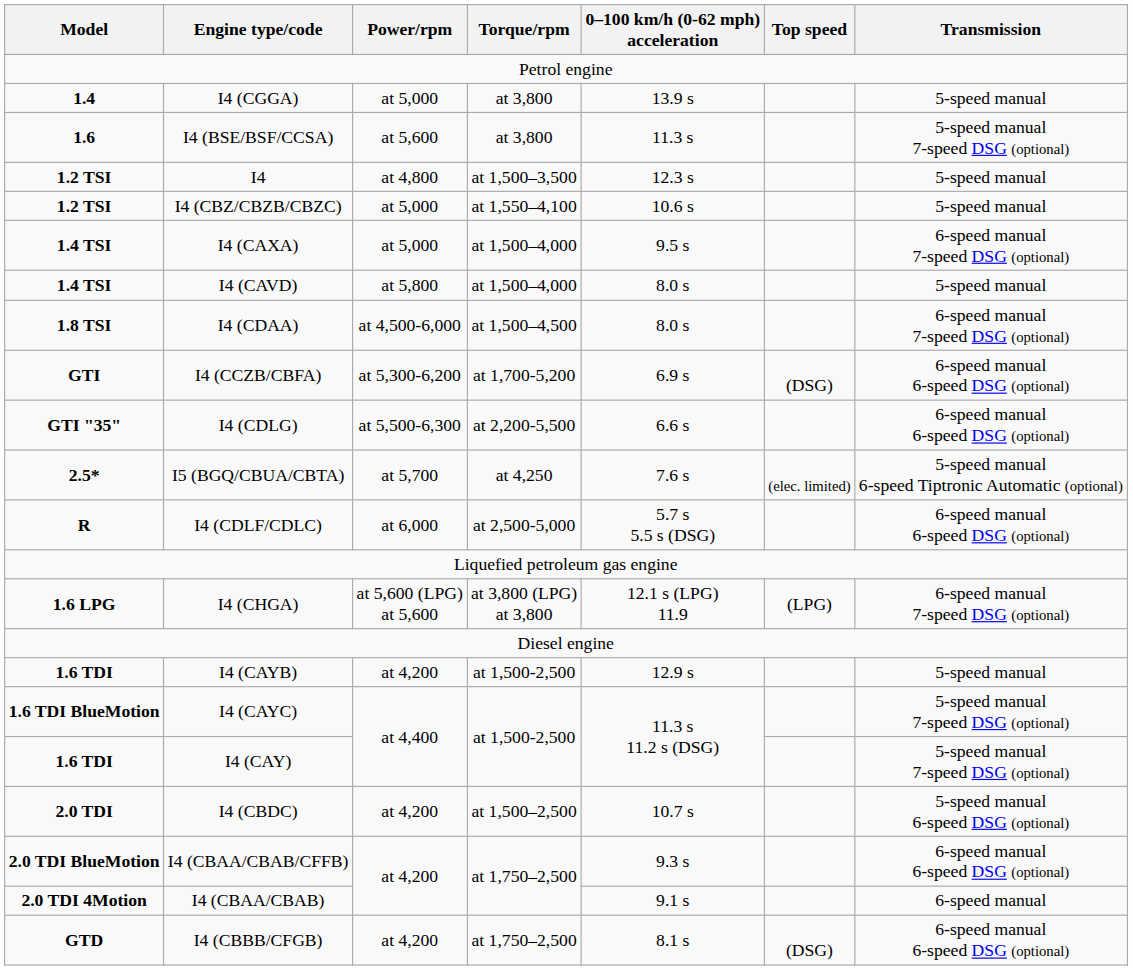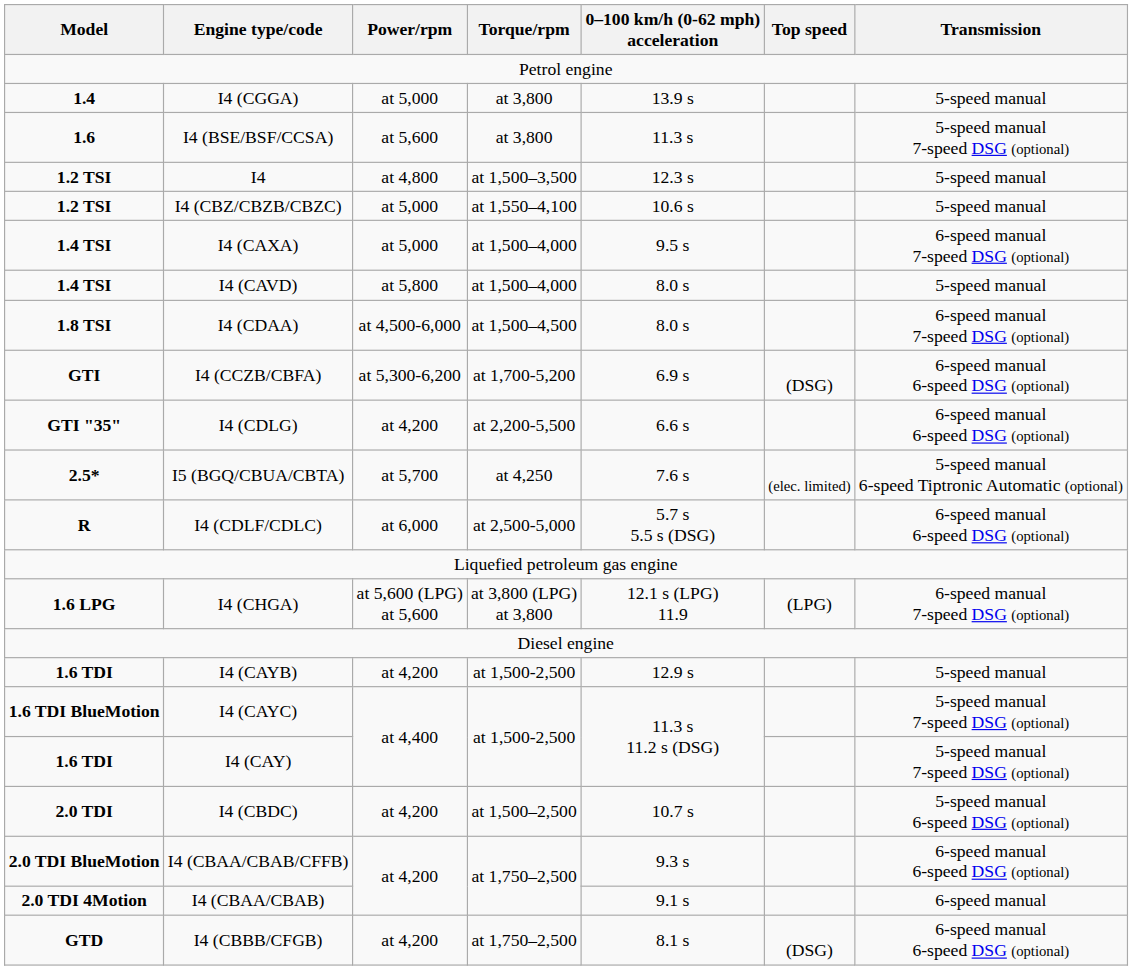 <table class="wikitable" style="text-align: center; font-size:95%;">
 <tr>
 <th>Model</th>
 <th>Engine type/code</th>
 <th>Power/rpm</th>
 <th>Torque/rpm</th>
 <th>0–100 km/h (0-62 mph)<br>acceleration</th>
 <th>Top speed</th>
 <th>Transmission</th>
 </tr>
 <tr>
 <td colspan="7">Petrol engine</td>
 </tr>
 <tr>
 <td><strong>1.4</strong></td>
 <td> I4 (CGGA)</td>
 <td> at 5,000</td>
 <td> at 3,800</td>
 <td>13.9 s</td>
 <td></td>
 <td>5-speed manual</td>
 </tr>
 <tr>
 <td><strong>1.6</strong></td>
 <td> I4 (BSE/BSF/CCSA)</td>
 <td> at 5,600</td>
 <td> at 3,800</td>
 <td>11.3 s</td>
 <td></td>
 <td>5-speed manual<br>7-speed <a href='#'>DSG</a> <small>(optional)</small></td>
 </tr>
 <tr>
 <td><strong>1.2 TSI</strong></td>
 <td> I4</td>
 <td> at 4,800</td>
 <td> at 1,500–3,500</td>
 <td>12.3 s</td>
 <td></td>
 <td>5-speed manual</td>
 </tr>
 <tr>
 <td><strong>1.2 TSI</strong></td>
 <td> I4 (CBZ/CBZB/CBZC)</td>
 <td> at 5,000</td>
 <td> at 1,550–4,100</td>
 <td>10.6 s</td>
 <td></td>
 <td>5-speed manual</td>
 </tr>
 <tr>
 <td><strong>1.4 TSI</strong></td>
 <td> I4 (CAXA)</td>
 <td> at 5,000</td>
 <td> at 1,500–4,000</td>
 <td>9.5 s</td>
 <td></td>
 <td>6-speed manual<br>7-speed <a href='#'>DSG</a> <small>(optional)</small></td>
 </tr>
 <tr>
 <td><strong>1.4 TSI</strong></td>
 <td> I4 (CAVD)</td>
 <td> at 5,800</td>
 <td> at 1,500–4,000</td>
 <td>8.0 s</td>
 <td></td>
 <td>5-speed manual</td>
 </tr>
 <tr>
 <td><strong>1.8 TSI</strong></td>
 <td> I4 (CDAA)</td>
 <td> at 4,500-6,000</td>
 <td> at 1,500–4,500</td>
 <td>8.0 s</td>
 <td></td>
 <td>6-speed manual<br>7-speed <a href='#'>DSG</a> <small>(optional)</small></td>
 </tr>
 <tr>
 <td><strong>GTI</strong></td>
 <td> I4 (CCZB/CBFA)</td>
 <td> at 5,300-6,200</td>
 <td> at 1,700-5,200</td>
 <td>6.9 s</td>
 <td><br> (DSG)</td>
 <td>6-speed manual<br>6-speed <a href='#'>DSG</a> <small>(optional)</small></td>
 </tr>
 <tr>
 <td><strong>GTI "35"</strong></td>
 <td> I4 (CDLG)</td>
-<td> at 5,500-6,300</td>
+<td> at 4,200</td>
 <td> at 2,200-5,500</td>
 <td>6.6 s</td>
 <td></td>
 <td>6-speed manual<br>6-speed <a href='#'>DSG</a> <small>(optional)</small></td>
 </tr>
 <tr>
 <td><strong>2.5*</strong></td>
 <td> I5 (BGQ/CBUA/CBTA)</td>
 <td> at 5,700</td>
 <td> at 4,250</td>
 <td>7.6 s</td>
 <td><br><small>(elec. limited)</small></td>
 <td>5-speed manual<br>6-speed Tiptronic Automatic <small>(optional)</small></td>
 </tr>
 <tr>
 <td><strong>R</strong></td>
 <td> I4 (CDLF/CDLC)</td>
 <td> at 6,000</td>
 <td> at 2,500-5,000</td>
 <td>5.7 s<br>5.5 s (DSG)</td>
 <td></td>
 <td>6-speed manual<br>6-speed <a href='#'>DSG</a> <small>(optional)</small></td>
 </tr>
 <tr>
 <td colspan="7">Liquefied petroleum gas engine</td>
 </tr>
 <tr>
 <td><strong>1.6 LPG</strong></td>
 <td> I4 (CHGA)</td>
 <td> at 5,600 (LPG)<br> at 5,600</td>
 <td> at 3,800 (LPG)<br> at 3,800</td>
 <td>12.1 s (LPG)<br>11.9</td>
 <td> (LPG)<br></td>
 <td>6-speed manual<br>7-speed <a href='#'>DSG</a> <small>(optional)</small></td>
 </tr>
 <tr>
 <td colspan="7">Diesel engine</td>
 </tr>
 <tr>
 <td><strong>1.6 TDI</strong></td>
 <td> I4 (CAYB)</td>
 <td> at 4,200</td>
 <td> at 1,500-2,500</td>
 <td>12.9 s</td>
 <td></td>
 <td>5-speed manual</td>
 </tr>
 <tr>
 <td><strong>1.6 TDI BlueMotion</strong></td>
 <td> I4 (CAYC)</td>
 <td rowspan="2"> at 4,400</td>
 <td rowspan="2"> at 1,500-2,500</td>
 <td rowspan="2">11.3 s<br>11.2 s (DSG)</td>
 <td></td>
 <td>5-speed manual<br>7-speed <a href='#'>DSG</a> <small>(optional)</small></td>
 </tr>
 <tr>
 <td><strong>1.6 TDI</strong></td>
 <td> I4 (CAY)</td>
 <td></td>
 <td>5-speed manual<br>7-speed <a href='#'>DSG</a> <small>(optional)</small></td>
 </tr>
 <tr>
 <td><strong>2.0 TDI</strong></td>
 <td> I4 (CBDC)</td>
 <td> at 4,200</td>
 <td> at 1,500–2,500</td>
 <td>10.7 s</td>
 <td></td>
 <td>5-speed manual<br>6-speed <a href='#'>DSG</a> <small>(optional)</small></td>
 </tr>
 <tr>
 <td><strong>2.0 TDI BlueMotion</strong></td>
 <td> I4 (CBAA/CBAB/CFFB)</td>
 <td rowspan="2"> at 4,200</td>
 <td rowspan="2"> at 1,750–2,500</td>
 <td>9.3 s</td>
 <td></td>
 <td>6-speed manual<br>6-speed <a href='#'>DSG</a> <small>(optional)</small></td>
 </tr>
 <tr>
 <td><strong>2.0 TDI 4Motion</strong></td>
 <td> I4 (CBAA/CBAB)</td>
 <td>9.1 s</td>
 <td></td>
 <td>6-speed manual</td>
 </tr>
 <tr>
 <td><strong>GTD</strong></td>
 <td> I4 (CBBB/CFGB)</td>
 <td> at 4,200</td>
 <td> at 1,750–2,500</td>
 <td>8.1 s</td>
 <td><br> (DSG)</td>
 <td>6-speed manual<br>6-speed <a href='#'>DSG</a> <small>(optional)</small></td>
 </tr>
 </table>
